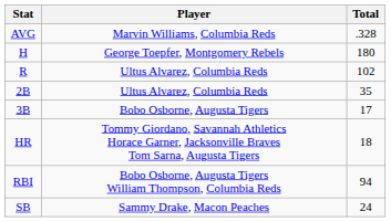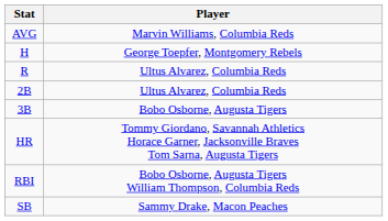 <table class="wikitable" width="40%" style="text-align:center;">
 <tr>
 <th width="5%">Stat</th>
 <th width="60%">Player</th>
-<th width="5%">Total</th>
 </tr>
 <tr>
 <td><a href='#'>AVG</a></td>
 <td><a href='#'>Marvin Williams</a>, <a href='#'>Columbia Reds</a></td>
-<td>.328</td>
 </tr>
 <tr>
 <td><a href='#'>H</a></td>
 <td><a href='#'>George Toepfer</a>, <a href='#'>Montgomery Rebels</a></td>
-<td>180</td>
 </tr>
 <tr>
 <td><a href='#'>R</a></td>
 <td><a href='#'>Ultus Alvarez</a>, <a href='#'>Columbia Reds</a></td>
-<td>102</td>
 </tr>
 <tr>
 <td><a href='#'>2B</a></td>
 <td><a href='#'>Ultus Alvarez</a>, <a href='#'>Columbia Reds</a></td>
-<td>35</td>
 </tr>
 <tr>
 <td><a href='#'>3B</a></td>
 <td><a href='#'>Bobo Osborne</a>, <a href='#'>Augusta Tigers</a></td>
-<td>17</td>
 </tr>
 <tr>
 <td><a href='#'>HR</a></td>
 <td><a href='#'>Tommy Giordano</a>, <a href='#'>Savannah Athletics</a> <br> <a href='#'>Horace Garner</a>, <a href='#'>Jacksonville Braves</a> <br> <a href='#'>Tom Sarna</a>, <a href='#'>Augusta Tigers</a></td>
-<td>18</td>
 </tr>
 <tr>
 <td><a href='#'>RBI</a></td>
 <td><a href='#'>Bobo Osborne</a>, <a href='#'>Augusta Tigers</a> <br> <a href='#'>William Thompson</a>, <a href='#'>Columbia Reds</a></td>
-<td>94</td>
 </tr>
 <tr>
 <td><a href='#'>SB</a></td>
 <td><a href='#'>Sammy Drake</a>, <a href='#'>Macon Peaches</a></td>
-<td>24</td>
 </tr>
 </table>
